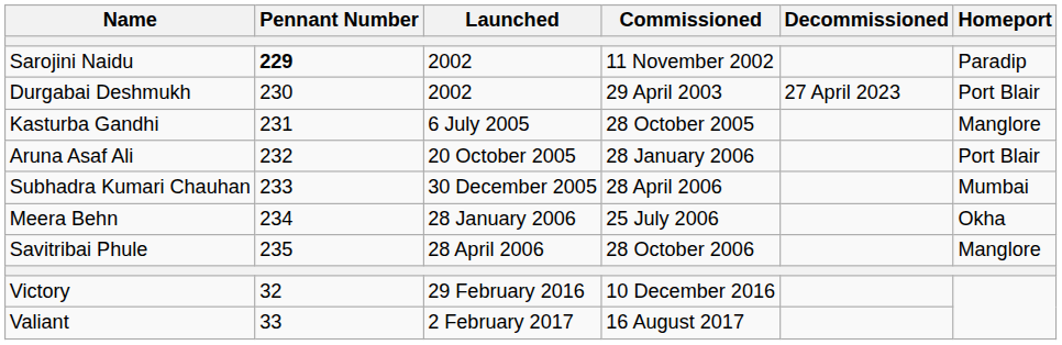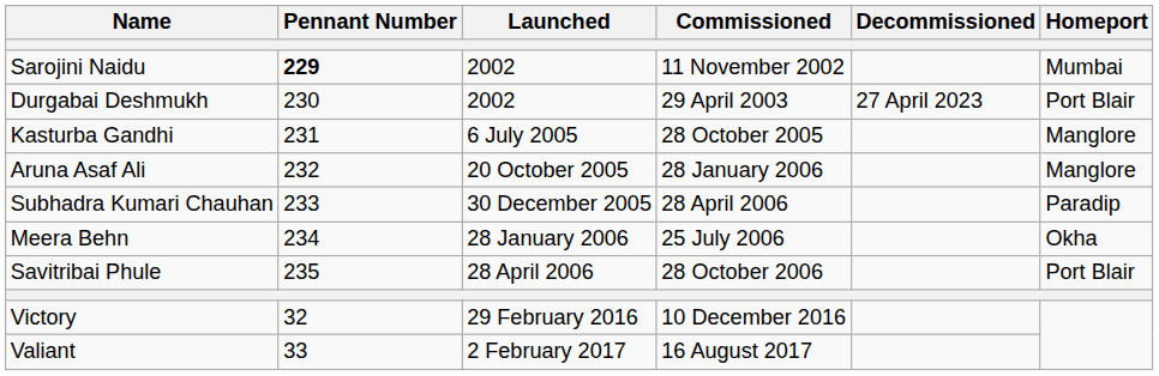 <table class="wikitable">
 <tr>
 <th>Name</th>
 <th>Pennant Number</th>
 <th>Launched</th>
 <th>Commissioned</th>
 <th>Decommissioned</th>
 <th>Homeport</th>
 </tr>
 <tr>
 <th colspan='6'></th>
 </tr>
 <tr>
 <td>Sarojini Naidu</td>
 <td><strong>229</strong></td>
 <td>2002</td>
 <td>11 November 2002</td>
 <td></td>
-<td>Paradip</td>
+<td>Mumbai</td>
 </tr>
 <tr>
 <td>Durgabai Deshmukh</td>
 <td>230</td>
 <td>2002</td>
 <td>29 April 2003</td>
 <td>27 April 2023</td>
 <td>Port Blair</td>
 </tr>
 <tr>
 <td>Kasturba Gandhi</td>
 <td>231</td>
 <td>6 July 2005</td>
 <td>28 October 2005</td>
 <td></td>
 <td>Manglore</td>
 </tr>
 <tr>
 <td>Aruna Asaf Ali</td>
 <td>232</td>
 <td>20 October 2005</td>
 <td>28 January 2006</td>
 <td></td>
-<td>Port Blair</td>
+<td>Manglore</td>
 </tr>
 <tr>
 <td>Subhadra Kumari Chauhan</td>
 <td>233</td>
 <td>30 December 2005</td>
 <td>28 April 2006</td>
 <td></td>
-<td>Mumbai</td>
+<td>Paradip</td>
 </tr>
 <tr>
 <td>Meera Behn</td>
 <td>234</td>
 <td>28 January 2006</td>
 <td>25 July 2006</td>
 <td></td>
 <td>Okha</td>
 </tr>
 <tr>
 <td>Savitribai Phule</td>
 <td>235</td>
 <td>28 April 2006</td>
 <td>28 October 2006</td>
 <td></td>
-<td>Manglore</td>
+<td>Port Blair</td>
 </tr>
 <tr>
 <th colspan='6'></th>
 </tr>
 <tr>
 <td>Victory</td>
 <td>32</td>
 <td>29 February 2016</td>
 <td>10 December 2016</td>
 <td></td>
 </tr>
 <tr>
 <td>Valiant</td>
 <td>33</td>
 <td>2 February 2017</td>
 <td>16 August 2017</td>
 <td></td>
 </tr>
 </table>
